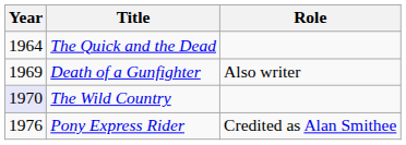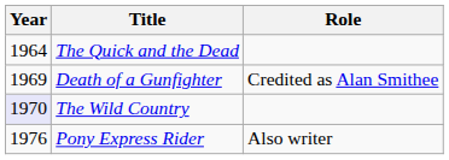 <table class="wikitable">
 <tr>
 <th>Year</th>
 <th>Title</th>
 <th>Role</th>
 </tr>
 <tr>
 <td>1964</td>
 <td><em><a href='#'>The Quick and the Dead</a></em></td>
 <td></td>
 </tr>
 <tr>
 <td>1969</td>
 <td><em><a href='#'>Death of a Gunfighter</a></em></td>
-<td>Also writer</td>
+<td>Credited as <a href='#'>Alan Smithee</a></td>
 </tr>
 <tr>
 <td style="background: lavender;">1970</td>
 <td><em><a href='#'>The Wild Country</a></em></td>
 <td></td>
 </tr>
 <tr>
 <td>1976</td>
 <td><em><a href='#'>Pony Express Rider</a></em></td>
-<td>Credited as <a href='#'>Alan Smithee</a></td>
+<td>Also writer</td>
 </tr>
 </table>
